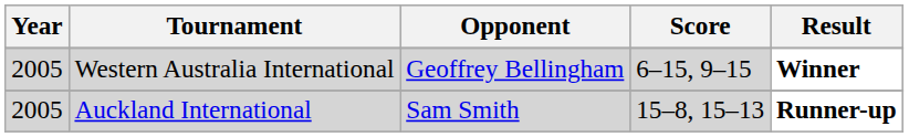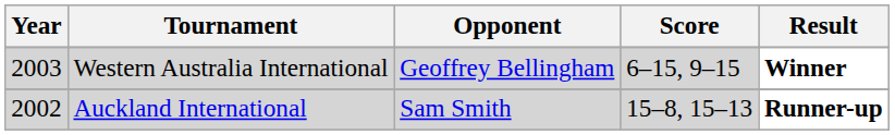 <table class="sortable wikitable" style="font-size: 90%;">
 <tr>
 <th>Year</th>
 <th>Tournament</th>
 <th>Opponent</th>
 <th>Score</th>
 <th>Result</th>
 </tr>
 <tr>
 </tr>
 <tr style="background:#D5D5D5">
-<td align="center">2005</td>
+<td align="center">2003</td>
 <td align="left">Western Australia International</td>
 <td align="left"> <a href='#'>Geoffrey Bellingham</a></td>
 <td align="left">6–15, 9–15</td>
 <td style="text-align:left; background:white"> <strong>Winner</strong></td>
 </tr>
 <tr>
 </tr>
 <tr style="background:#D5D5D5">
-<td align="center">2005</td>
+<td align="center">2002</td>
 <td align="left"><a href='#'>Auckland International</a></td>
 <td align="left"> <a href='#'>Sam Smith</a></td>
 <td align="left">15–8, 15–13</td>
 <td style="text-align:left; background:white"> <strong>Runner-up</strong></td>
 </tr>
 </table>
